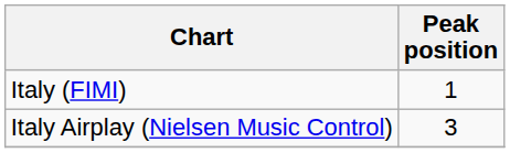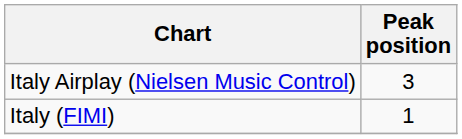 <table class="wikitable sortable">
 <tr>
 <th>Chart</th>
 <th>Peak<br>position</th>
 </tr>
 <tr>
+<td>Italy  Airplay (<a href='#'>Nielsen Music Control</a>)</td>
+<td align="center">3</td>
+</tr>
+<tr>
 <td>Italy (<a href='#'>FIMI</a>)</td>
 <td align="center">1</td>
 </tr>
 <tr>
-<td>Italy  Airplay (<a href='#'>Nielsen Music Control</a>)</td>
-<td align="center">3</td>
-</tr>
-<tr>
 </tr>
 </table>
